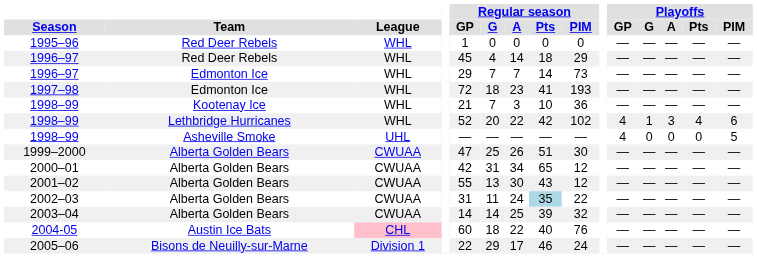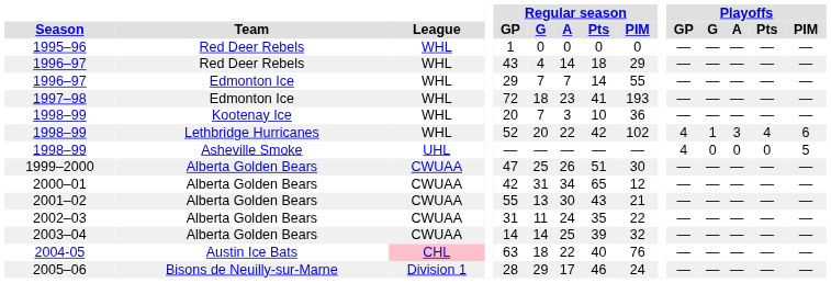 <table border="0" cellpadding="1" cellspacing="0" style="text-align:center; width:60em;">
 <tr bgcolor="#e0e0e0">
 <th colspan="3" bgcolor="#ffffff"> </th>
 <th rowspan="99" bgcolor="#ffffff"> </th>
 <th colspan="5"><a href='#'>Regular season</a></th>
 <th rowspan="99" bgcolor="#ffffff"> </th>
 <th colspan="5"><a href='#'>Playoffs</a></th>
 </tr>
 <tr bgcolor="#e0e0e0">
 <th><a href='#'>Season</a></th>
 <th>Team</th>
 <th>League</th>
 <th>GP</th>
 <th><a href='#'>G</a></th>
 <th><a href='#'>A</a></th>
 <th><a href='#'>Pts</a></th>
 <th><a href='#'>PIM</a></th>
 <th>GP</th>
 <th>G</th>
 <th>A</th>
 <th>Pts</th>
 <th>PIM</th>
 </tr>
 <tr>
 <td><a href='#'>1995–96</a></td>
 <td><a href='#'>Red Deer Rebels</a></td>
 <td><a href='#'>WHL</a></td>
 <td>1</td>
 <td>0</td>
 <td>0</td>
 <td>0</td>
 <td>0</td>
 <td>—</td>
 <td>—</td>
 <td>—</td>
 <td>—</td>
 <td>—</td>
 </tr>
 <tr bgcolor="#f0f0f0">
 <td><a href='#'>1996–97</a></td>
 <td>Red Deer Rebels</td>
 <td>WHL</td>
-<td>45</td>
+<td>43</td>
 <td>4</td>
 <td>14</td>
 <td>18</td>
 <td>29</td>
 <td>—</td>
 <td>—</td>
 <td>—</td>
 <td>—</td>
 <td>—</td>
 </tr>
 <tr>
 <td><a href='#'>1996–97</a></td>
 <td><a href='#'>Edmonton Ice</a></td>
 <td>WHL</td>
 <td>29</td>
 <td>7</td>
 <td>7</td>
 <td>14</td>
-<td>73</td>
+<td>55</td>
 <td>—</td>
 <td>—</td>
 <td>—</td>
 <td>—</td>
 <td>—</td>
 </tr>
 <tr bgcolor="#f0f0f0">
 <td><a href='#'>1997–98</a></td>
 <td>Edmonton Ice</td>
 <td>WHL</td>
 <td>72</td>
 <td>18</td>
 <td>23</td>
 <td>41</td>
 <td>193</td>
 <td>—</td>
 <td>—</td>
 <td>—</td>
 <td>—</td>
 <td>—</td>
 </tr>
 <tr>
 <td><a href='#'>1998–99</a></td>
 <td><a href='#'>Kootenay Ice</a></td>
 <td>WHL</td>
-<td>21</td>
+<td>20</td>
 <td>7</td>
 <td>3</td>
 <td>10</td>
 <td>36</td>
 <td>—</td>
 <td>—</td>
 <td>—</td>
 <td>—</td>
 <td>—</td>
 </tr>
 <tr bgcolor="#f0f0f0">
 <td><a href='#'>1998–99</a></td>
 <td><a href='#'>Lethbridge Hurricanes</a></td>
 <td>WHL</td>
 <td>52</td>
 <td>20</td>
 <td>22</td>
 <td>42</td>
 <td>102</td>
 <td>4</td>
 <td>1</td>
 <td>3</td>
 <td>4</td>
 <td>6</td>
 </tr>
 <tr>
 <td><a href='#'>1998–99</a></td>
 <td><a href='#'>Asheville Smoke</a></td>
 <td><a href='#'>UHL</a></td>
 <td>—</td>
 <td>—</td>
 <td>—</td>
 <td>—</td>
 <td>—</td>
 <td>4</td>
 <td>0</td>
 <td>0</td>
 <td>0</td>
 <td>5</td>
 </tr>
 <tr bgcolor="#f0f0f0">
 <td>1999–2000</td>
 <td><a href='#'>Alberta Golden Bears</a></td>
 <td><a href='#'>CWUAA</a></td>
 <td>47</td>
 <td>25</td>
 <td>26</td>
 <td>51</td>
 <td>30</td>
 <td>—</td>
 <td>—</td>
 <td>—</td>
 <td>—</td>
 <td>—</td>
 </tr>
 <tr>
 <td>2000–01</td>
 <td>Alberta Golden Bears</td>
 <td>CWUAA</td>
 <td>42</td>
 <td>31</td>
 <td>34</td>
 <td>65</td>
 <td>12</td>
 <td>—</td>
 <td>—</td>
 <td>—</td>
 <td>—</td>
 <td>—</td>
 </tr>
 <tr bgcolor="#f0f0f0">
 <td>2001–02</td>
 <td>Alberta Golden Bears</td>
 <td>CWUAA</td>
 <td>55</td>
 <td>13</td>
 <td>30</td>
 <td>43</td>
-<td>12</td>
+<td>21</td>
 <td>—</td>
 <td>—</td>
 <td>—</td>
 <td>—</td>
 <td>—</td>
 </tr>
 <tr>
 <td>2002–03</td>
 <td>Alberta Golden Bears</td>
 <td>CWUAA</td>
 <td>31</td>
 <td>11</td>
 <td>24</td>
-<td style="background: lightblue;">35</td>
+<td>35</td>
 <td>22</td>
 <td>—</td>
 <td>—</td>
 <td>—</td>
 <td>—</td>
 <td>—</td>
 </tr>
 <tr bgcolor="#f0f0f0">
 <td>2003–04</td>
 <td>Alberta Golden Bears</td>
 <td>CWUAA</td>
 <td>14</td>
 <td>14</td>
 <td>25</td>
 <td>39</td>
 <td>32</td>
 <td>—</td>
 <td>—</td>
 <td>—</td>
 <td>—</td>
 <td>—</td>
 </tr>
 <tr>
 <td><a href='#'>2004-05</a></td>
 <td><a href='#'>Austin Ice Bats</a></td>
 <td style="background: pink;"><a href='#'>CHL</a></td>
-<td>60</td>
+<td>63</td>
 <td>18</td>
 <td>22</td>
 <td>40</td>
 <td>76</td>
 <td>—</td>
 <td>—</td>
 <td>—</td>
 <td>—</td>
 <td>—</td>
 </tr>
 <tr bgcolor="#f0f0f0">
 <td>2005–06</td>
 <td><a href='#'>Bisons de Neuilly-sur-Marne</a></td>
 <td><a href='#'>Division 1</a></td>
-<td>22</td>
+<td>28</td>
 <td>29</td>
 <td>17</td>
 <td>46</td>
 <td>24</td>
 <td>—</td>
 <td>—</td>
 <td>—</td>
 <td>—</td>
 <td>—</td>
 </tr>
 </table>
